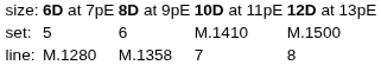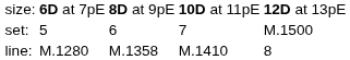 <table style="margin-left:40px;">
 <tr>
 <td>size:</td>
 <td><strong>6D</strong> at 7pE</td>
 <td><strong>8D</strong> at 9pE</td>
 <td><strong>10D</strong> at 11pE</td>
 <td><strong>12D</strong> at 13pE</td>
 </tr>
 <tr>
 <td>set:</td>
 <td>5</td>
 <td>6</td>
-<td>M.1410</td>
+<td>7</td>
 <td>M.1500</td>
 </tr>
 <tr>
 <td>line:</td>
 <td>M.1280</td>
 <td>M.1358</td>
-<td>7</td>
+<td>M.1410</td>
 <td>8</td>
 </tr>
 </table>
